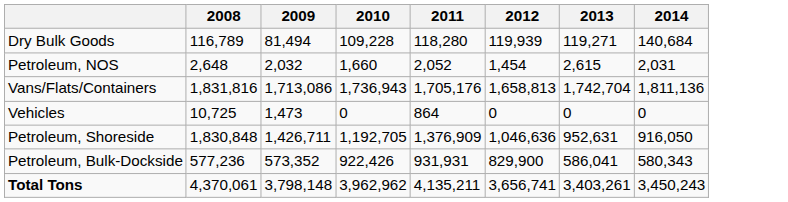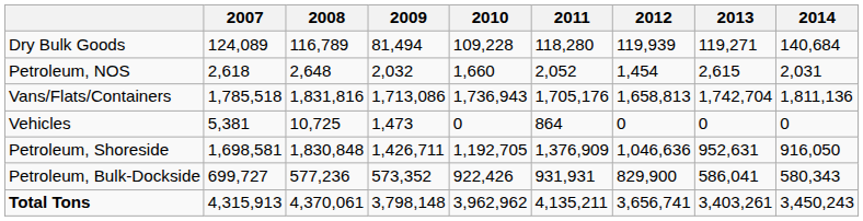 <table class="wikitable">
 <tr>
 <th></th>
+<th>2007</th>
 <th>2008</th>
 <th>2009</th>
 <th>2010</th>
 <th>2011</th>
 <th>2012</th>
 <th>2013</th>
 <th>2014</th>
 </tr>
 <tr>
 <td>Dry Bulk Goods</td>
+<td>124,089</td>
 <td>116,789</td>
 <td>81,494</td>
 <td>109,228</td>
 <td>118,280</td>
 <td>119,939</td>
 <td>119,271</td>
 <td>140,684</td>
 </tr>
 <tr>
 <td>Petroleum, NOS</td>
+<td>2,618</td>
 <td>2,648</td>
 <td>2,032</td>
 <td>1,660</td>
 <td>2,052</td>
 <td>1,454</td>
 <td>2,615</td>
 <td>2,031</td>
 </tr>
 <tr>
 <td>Vans/Flats/Containers</td>
+<td>1,785,518</td>
 <td>1,831,816</td>
 <td>1,713,086</td>
 <td>1,736,943</td>
 <td>1,705,176</td>
 <td>1,658,813</td>
 <td>1,742,704</td>
 <td>1,811,136</td>
 </tr>
 <tr>
 <td>Vehicles</td>
+<td>5,381</td>
 <td>10,725</td>
 <td>1,473</td>
 <td>0</td>
 <td>864</td>
 <td>0</td>
 <td>0</td>
 <td>0</td>
 </tr>
 <tr>
 <td>Petroleum, Shoreside</td>
+<td>1,698,581</td>
 <td>1,830,848</td>
 <td>1,426,711</td>
 <td>1,192,705</td>
 <td>1,376,909</td>
 <td>1,046,636</td>
 <td>952,631</td>
 <td>916,050</td>
 </tr>
 <tr>
 <td>Petroleum, Bulk-Dockside</td>
+<td>699,727</td>
 <td>577,236</td>
 <td>573,352</td>
 <td>922,426</td>
 <td>931,931</td>
 <td>829,900</td>
 <td>586,041</td>
 <td>580,343</td>
 </tr>
 <tr>
 <td><strong>Total Tons</strong></td>
+<td>4,315,913</td>
 <td>4,370,061</td>
 <td>3,798,148</td>
 <td>3,962,962</td>
 <td>4,135,211</td>
 <td>3,656,741</td>
 <td>3,403,261</td>
 <td>3,450,243</td>
 </tr>
 </table>
